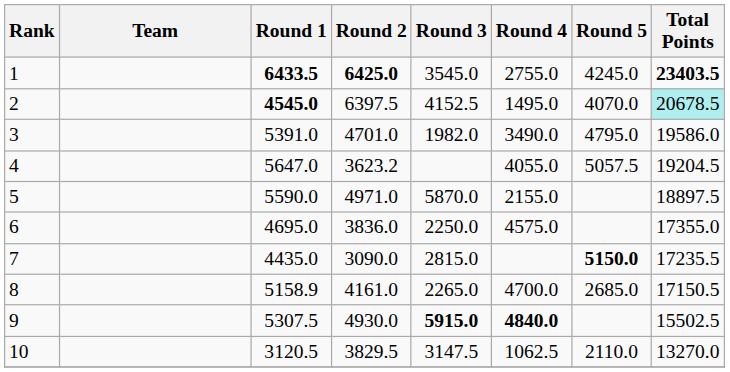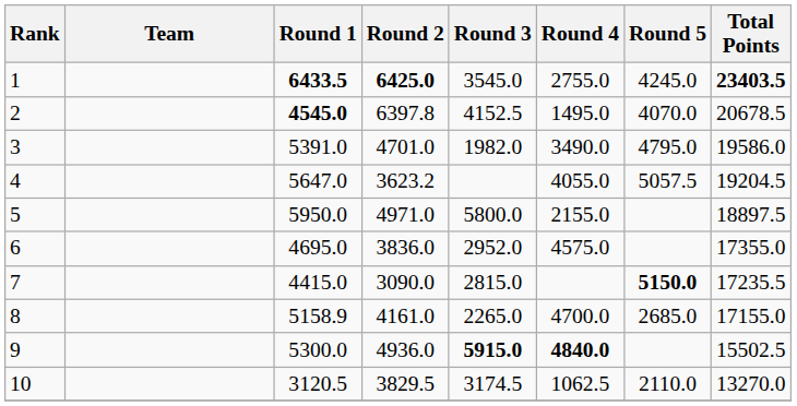 <table class="wikitable sortable">
 <tr>
 <th width=20>Rank</th>
 <th width=150>Team</th>
 <th width=40>Round 1</th>
 <th width=40>Round 2</th>
 <th width=40>Round 3</th>
 <th width=40>Round 4</th>
 <th width=40>Round 5</th>
 <th width=40>Total Points</th>
 </tr>
 <tr>
 <td>1</td>
 <td></td>
 <td align="center"><strong>6433.5</strong></td>
 <td align="center"><strong>6425.0</strong></td>
 <td align="center">3545.0</td>
 <td align="center">2755.0</td>
 <td align="center">4245.0</td>
 <td align="right"><strong>23403.5</strong></td>
 </tr>
 <tr>
 <td>2</td>
 <td></td>
 <td align="center"><strong>4545.0</strong></td>
-<td align="center">6397.5</td>
+<td align="center">6397.8</td>
 <td align="center">4152.5</td>
 <td align="center">1495.0</td>
 <td align="center">4070.0</td>
-<td align="right" style="background: paleturquoise;">20678.5</td>
+<td align="right">20678.5</td>
 </tr>
 <tr>
 <td>3</td>
 <td></td>
 <td align="center">5391.0</td>
 <td align="center">4701.0</td>
 <td align="center">1982.0</td>
 <td align="center">3490.0</td>
 <td align="center">4795.0</td>
 <td align="right">19586.0</td>
 </tr>
 <tr>
 <td>4</td>
 <td></td>
 <td align="center">5647.0</td>
 <td align="center">3623.2</td>
 <td align="center"></td>
 <td align="center">4055.0</td>
 <td align="center">5057.5</td>
 <td align="right">19204.5</td>
 </tr>
 <tr>
 <td>5</td>
 <td></td>
-<td align="center">5590.0</td>
+<td align="center">5950.0</td>
 <td align="center">4971.0</td>
-<td align="center">5870.0</td>
+<td align="center">5800.0</td>
 <td align="center">2155.0</td>
 <td align="center"></td>
 <td align="right">18897.5</td>
 </tr>
 <tr>
 <td>6</td>
 <td></td>
 <td align="center">4695.0</td>
 <td align="center">3836.0</td>
-<td align="center">2250.0</td>
+<td align="center">2952.0</td>
 <td align="center">4575.0</td>
 <td align="center"></td>
 <td align="right">17355.0</td>
 </tr>
 <tr>
 <td>7</td>
 <td></td>
-<td align="center">4435.0</td>
+<td align="center">4415.0</td>
 <td align="center">3090.0</td>
 <td align="center">2815.0</td>
 <td align="center"></td>
 <td align="center"><strong>5150.0</strong></td>
 <td align="right">17235.5</td>
 </tr>
 <tr>
 <td>8</td>
 <td></td>
 <td align="center">5158.9</td>
 <td align="center">4161.0</td>
 <td align="center">2265.0</td>
 <td align="center">4700.0</td>
 <td align="center">2685.0</td>
-<td align="right">17150.5</td>
+<td align="right">17155.0</td>
 </tr>
 <tr>
 <td>9</td>
 <td></td>
-<td align="center">5307.5</td>
-<td align="center">4930.0</td>
+<td align="center">5300.0</td>
+<td align="center">4936.0</td>
 <td align="center"><strong>5915.0</strong></td>
 <td align="center"><strong>4840.0</strong></td>
 <td align="center"></td>
 <td align="right">15502.5</td>
 </tr>
 <tr>
 <td>10</td>
 <td></td>
 <td align="center">3120.5</td>
 <td align="center">3829.5</td>
-<td align="center">3147.5</td>
+<td align="center">3174.5</td>
 <td align="center">1062.5</td>
 <td align="center">2110.0</td>
 <td align="right">13270.0</td>
 </tr>
 <tr>
 </tr>
 </table>
